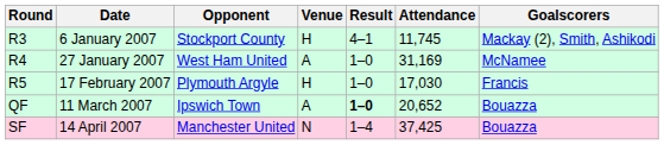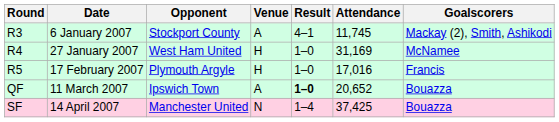 <table class="wikitable">
 <tr>
 <th>Round</th>
 <th>Date</th>
 <th>Opponent</th>
 <th>Venue</th>
 <th>Result</th>
 <th>Attendance</th>
 <th>Goalscorers</th>
 </tr>
 <tr style="background-color: #d0ffe3;">
 <td>R3</td>
 <td>6 January 2007</td>
 <td><a href='#'>Stockport County</a></td>
-<td>H</td>
+<td>A</td>
 <td>4–1</td>
 <td>11,745</td>
 <td><a href='#'>Mackay</a> (2), <a href='#'>Smith</a>, <a href='#'>Ashikodi</a></td>
 </tr>
 <tr style="background-color: #d0ffe3;">
 <td>R4</td>
 <td>27 January 2007</td>
 <td><a href='#'>West Ham United</a></td>
-<td>A</td>
+<td>H</td>
 <td>1–0</td>
 <td>31,169</td>
 <td><a href='#'>McNamee</a></td>
 </tr>
 <tr style="background-color: #d0ffe3;">
 <td>R5</td>
 <td>17 February 2007</td>
 <td><a href='#'>Plymouth Argyle</a></td>
 <td>H</td>
 <td>1–0</td>
-<td>17,030</td>
+<td>17,016</td>
 <td><a href='#'>Francis</a></td>
 </tr>
 <tr style="background-color: #d0ffe3;">
 <td>QF</td>
 <td>11 March 2007</td>
 <td><a href='#'>Ipswich Town</a></td>
 <td>A</td>
 <td><strong>1–0</strong></td>
 <td>20,652</td>
 <td><a href='#'>Bouazza</a></td>
 </tr>
 <tr style="background-color: #ffd0e3;">
 <td>SF</td>
 <td>14 April 2007</td>
 <td><a href='#'>Manchester United</a></td>
 <td>N</td>
 <td>1–4</td>
 <td>37,425</td>
 <td><a href='#'>Bouazza</a></td>
 </tr>
 </table>
